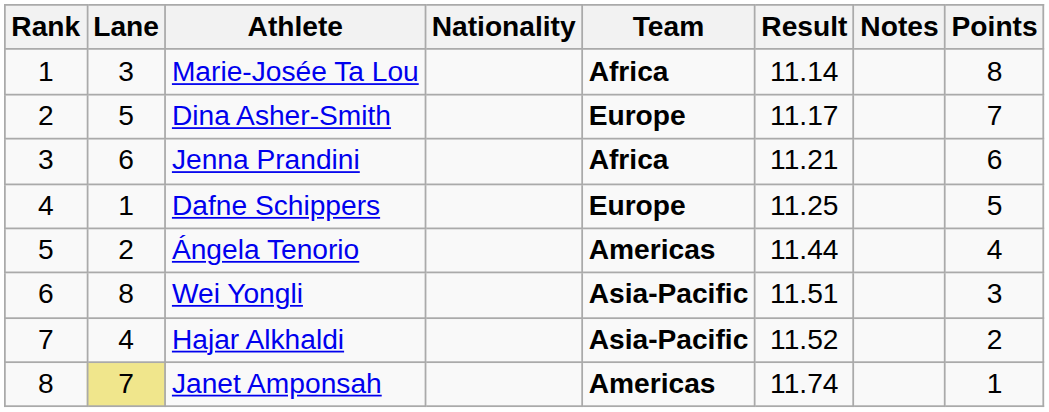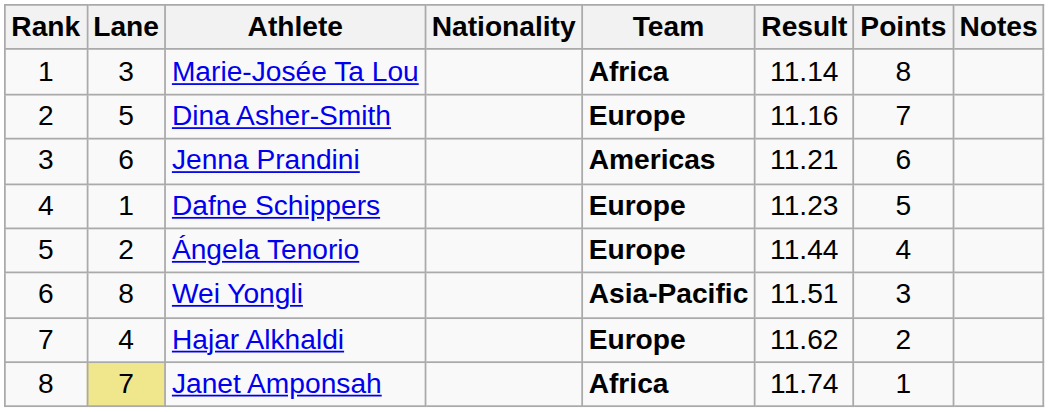 <table class="wikitable sortable" style="text-align:center">
 <tr>
 <th>Rank</th>
 <th>Lane</th>
 <th>Athlete</th>
 <th>Nationality</th>
 <th>Team</th>
 <th>Result</th>
+<th>Points</th>
 <th>Notes</th>
-<th>Points</th>
 </tr>
 <tr>
 <td>1</td>
 <td>3</td>
 <td align="left"><a href='#'>Marie-Josée Ta Lou</a></td>
 <td align=left></td>
 <td align=left><strong>Africa</strong></td>
 <td>11.14</td>
+<td>8</td>
 <td></td>
-<td>8</td>
 </tr>
 <tr>
 <td>2</td>
 <td>5</td>
 <td align="left"><a href='#'>Dina Asher-Smith</a></td>
 <td align=left></td>
 <td align=left><strong>Europe</strong></td>
-<td>11.17</td>
+<td>11.16</td>
+<td>7</td>
 <td></td>
-<td>7</td>
 </tr>
 <tr>
 <td>3</td>
 <td>6</td>
 <td align="left"><a href='#'>Jenna Prandini</a></td>
 <td align=left></td>
-<td align=left><strong>Africa</strong></td>
+<td align=left><strong>Americas</strong></td>
 <td>11.21</td>
+<td>6</td>
 <td></td>
-<td>6</td>
 </tr>
 <tr>
 <td>4</td>
 <td>1</td>
 <td align="left"><a href='#'>Dafne Schippers</a></td>
 <td align=left></td>
 <td align=left><strong>Europe</strong></td>
-<td>11.25</td>
+<td>11.23</td>
+<td>5</td>
 <td></td>
-<td>5</td>
 </tr>
 <tr>
 <td>5</td>
 <td>2</td>
 <td align="left"><a href='#'>Ángela Tenorio</a></td>
 <td align=left></td>
-<td align=left><strong>Americas</strong></td>
+<td align=left><strong>Europe</strong></td>
 <td>11.44</td>
+<td>4</td>
 <td></td>
-<td>4</td>
 </tr>
 <tr>
 <td>6</td>
 <td>8</td>
 <td align="left"><a href='#'>Wei Yongli</a></td>
 <td align=left></td>
 <td align=left><strong>Asia-Pacific</strong></td>
 <td>11.51</td>
+<td>3</td>
 <td></td>
-<td>3</td>
 </tr>
 <tr>
 <td>7</td>
 <td>4</td>
 <td align="left"><a href='#'>Hajar Alkhaldi</a></td>
 <td align=left></td>
-<td align=left><strong>Asia-Pacific</strong></td>
-<td>11.52</td>
+<td align=left><strong>Europe</strong></td>
+<td>11.62</td>
+<td>2</td>
 <td></td>
-<td>2</td>
 </tr>
 <tr>
 <td>8</td>
 <td style="background: khaki;">7</td>
 <td align="left"><a href='#'>Janet Amponsah</a></td>
 <td align=left></td>
-<td align=left><strong>Americas</strong></td>
+<td align=left><strong>Africa</strong></td>
 <td>11.74</td>
+<td>1</td>
 <td></td>
-<td>1</td>
 </tr>
 </table>
